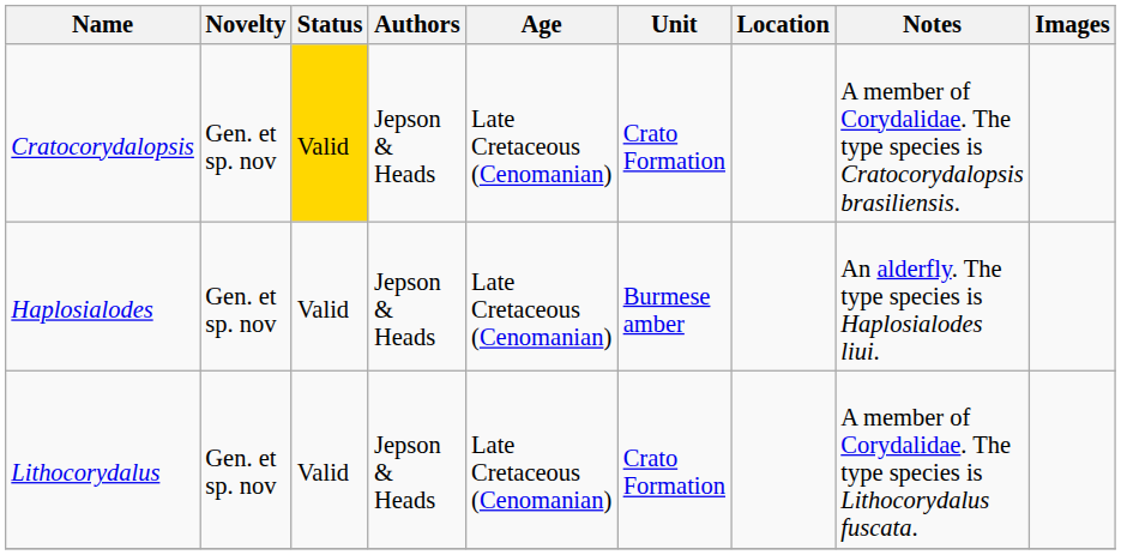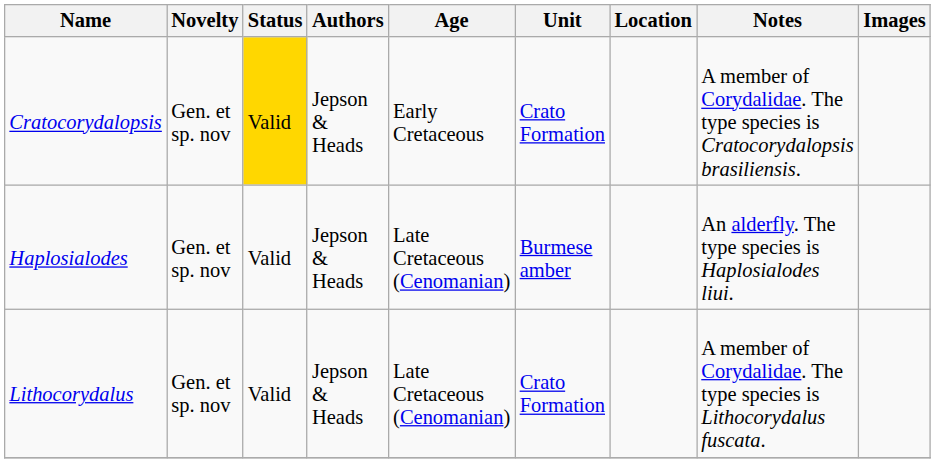 <table class="wikitable sortable" align="center" width="100%">
 <tr>
 <th>Name</th>
 <th>Novelty</th>
 <th>Status</th>
 <th>Authors</th>
 <th>Age</th>
 <th>Unit</th>
 <th>Location</th>
 <th>Notes</th>
 <th>Images</th>
 </tr>
 <tr>
 <td><br><em><a href='#'>Cratocorydalopsis</a></em></td>
 <td><br>Gen. et sp. nov</td>
 <td style="background: gold;"><br>Valid</td>
 <td><br>Jepson & Heads</td>
-<td><br>Late Cretaceous (<a href='#'>Cenomanian</a>)</td>
+<td><br>Early Cretaceous</td>
 <td><br><a href='#'>Crato Formation</a></td>
 <td><br></td>
 <td><br>A member of <a href='#'>Corydalidae</a>. The type species is <em>Cratocorydalopsis brasiliensis</em>.</td>
 <td></td>
 </tr>
 <tr>
 <td><br><em><a href='#'>Haplosialodes</a></em></td>
 <td><br>Gen. et sp. nov</td>
 <td><br>Valid</td>
 <td><br>Jepson & Heads</td>
 <td><br>Late Cretaceous (<a href='#'>Cenomanian</a>)</td>
 <td><br><a href='#'>Burmese amber</a></td>
 <td><br></td>
 <td><br>An <a href='#'>alderfly</a>. The type species is <em>Haplosialodes liui</em>.</td>
 <td></td>
 </tr>
 <tr>
 <td><br><em><a href='#'>Lithocorydalus</a></em></td>
 <td><br>Gen. et sp. nov</td>
 <td><br>Valid</td>
 <td><br>Jepson & Heads</td>
 <td><br>Late Cretaceous (<a href='#'>Cenomanian</a>)</td>
 <td><br><a href='#'>Crato Formation</a></td>
 <td><br></td>
 <td><br>A member of <a href='#'>Corydalidae</a>. The type species is <em>Lithocorydalus fuscata</em>.</td>
 <td></td>
 </tr>
 <tr>
 </tr>
 </table>
